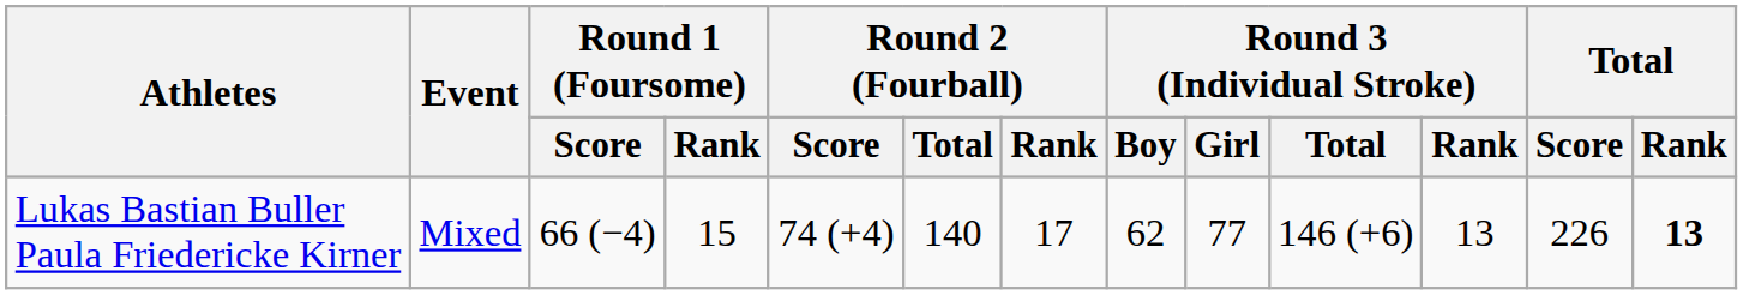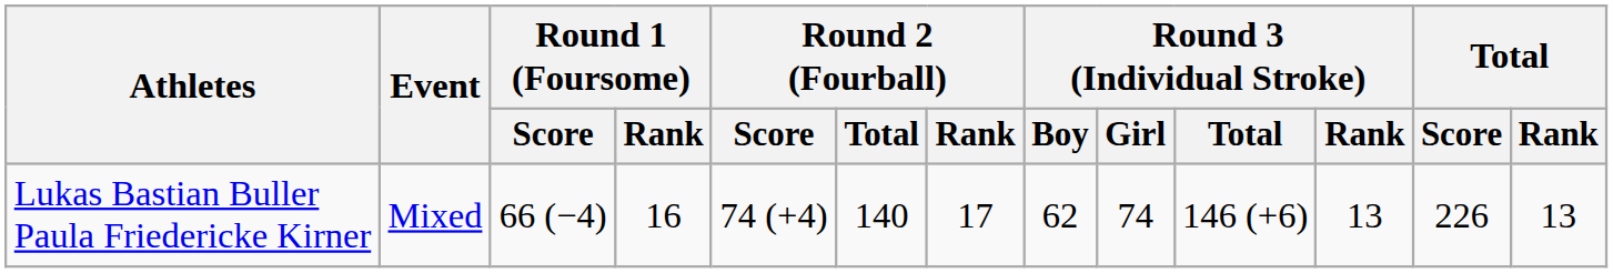 <table class="wikitable" style="font-size:90%">
 <tr>
 <th rowspan="2">Athletes</th>
 <th rowspan="2">Event</th>
 <th colspan="2">Round 1<br>(Foursome)</th>
 <th colspan="3">Round 2<br>(Fourball)</th>
 <th colspan="4">Round 3<br>(Individual Stroke)</th>
 <th colspan="2">Total</th>
 </tr>
 <tr style="font-size:95%">
 <th>Score</th>
 <th>Rank</th>
 <th>Score</th>
 <th>Total</th>
 <th>Rank</th>
 <th>Boy</th>
 <th>Girl</th>
 <th>Total</th>
 <th>Rank</th>
 <th>Score</th>
 <th>Rank</th>
 </tr>
 <tr align=center>
 <td align=left><a href='#'>Lukas Bastian Buller</a><br><a href='#'>Paula Friedericke Kirner</a></td>
 <td align=left><a href='#'>Mixed</a></td>
 <td>66 (−4)</td>
-<td>15</td>
+<td>16</td>
 <td>74 (+4)</td>
 <td>140</td>
 <td>17</td>
 <td>62</td>
-<td>77</td>
+<td>74</td>
 <td>146 (+6)</td>
 <td>13</td>
 <td>226</td>
-<td><strong>13</strong></td>
+<td>13</td>
 </tr>
 </table>
